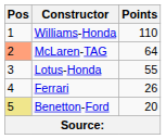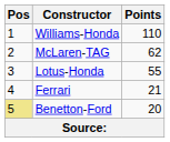 <table class="wikitable" style="font-size: 95%;">
 <tr>
 <th>Pos</th>
 <th>Constructor</th>
 <th>Points</th>
 </tr>
 <tr>
 <td>1</td>
 <td> <a href='#'>Williams</a>-<a href='#'>Honda</a></td>
 <td align="right">110</td>
 </tr>
 <tr>
-<td style="background: lightsalmon;">2</td>
+<td>2</td>
 <td> <a href='#'>McLaren</a>-<a href='#'>TAG</a></td>
-<td align="right">64</td>
+<td align="right">62</td>
 </tr>
 <tr>
 <td>3</td>
 <td> <a href='#'>Lotus</a>-<a href='#'>Honda</a></td>
 <td align="right">55</td>
 </tr>
 <tr>
 <td>4</td>
 <td> <a href='#'>Ferrari</a></td>
-<td align="right">26</td>
+<td align="right">21</td>
 </tr>
 <tr>
 <td style="background: khaki;">5</td>
 <td> <a href='#'>Benetton</a>-<a href='#'>Ford</a></td>
 <td align="right">20</td>
 </tr>
 <tr>
 <th colspan=4>Source: </th>
 </tr>
 </table>
